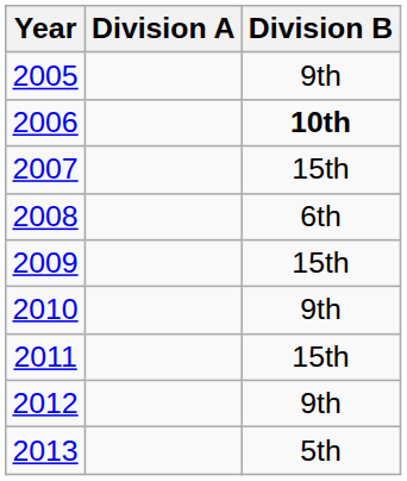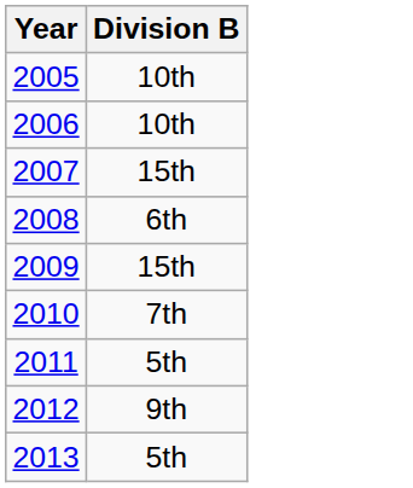 <table class="wikitable" style="text-align:center">
 <tr>
 <th>Year</th>
-<th>Division A</th>
 <th>Division B</th>
 </tr>
 <tr>
 <td><a href='#'>2005</a></td>
-<td></td>
-<td>9th</td>
+<td>10th</td>
 </tr>
 <tr>
 <td><a href='#'>2006</a></td>
-<td></td>
-<td><strong>10th</strong></td>
+<td>10th</td>
 </tr>
 <tr>
 <td><a href='#'>2007</a></td>
-<td></td>
 <td>15th</td>
 </tr>
 <tr>
 <td><a href='#'>2008</a></td>
-<td></td>
 <td>6th</td>
 </tr>
 <tr>
 <td><a href='#'>2009</a></td>
-<td></td>
 <td>15th</td>
 </tr>
 <tr>
 <td><a href='#'>2010</a></td>
-<td></td>
-<td>9th</td>
+<td>7th</td>
 </tr>
 <tr>
 <td><a href='#'>2011</a></td>
-<td></td>
-<td>15th</td>
+<td>5th</td>
 </tr>
 <tr>
 <td><a href='#'>2012</a></td>
-<td></td>
 <td>9th</td>
 </tr>
 <tr>
 <td><a href='#'>2013</a></td>
-<td></td>
 <td>5th</td>
 </tr>
 </table>
